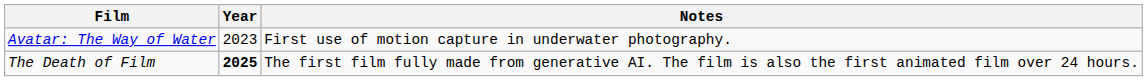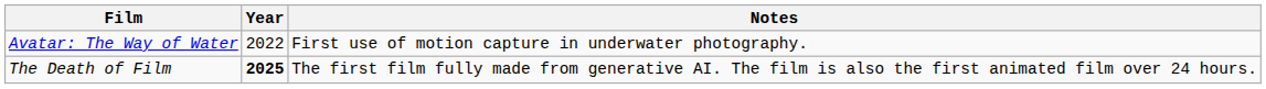 <table class="wikitable">
 <tr>
 <th>Film</th>
 <th>Year</th>
 <th>Notes</th>
 </tr>
 <tr>
 <td><em><a href='#'>Avatar: The Way of Water</a></em></td>
-<td>2023</td>
+<td>2022</td>
 <td>First use of motion capture in underwater photography.</td>
 </tr>
 <tr>
 <td><em>The Death of Film</em></td>
 <td><strong>2025</strong></td>
 <td>The first film fully made from generative AI. The film is also the first animated film over 24 hours.</td>
 </tr>
 </table>
